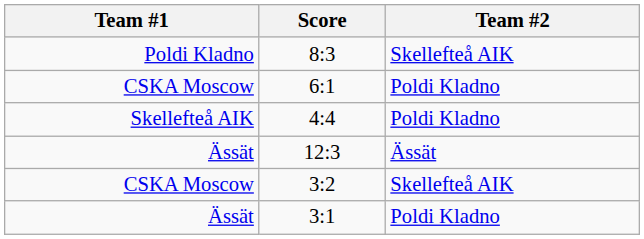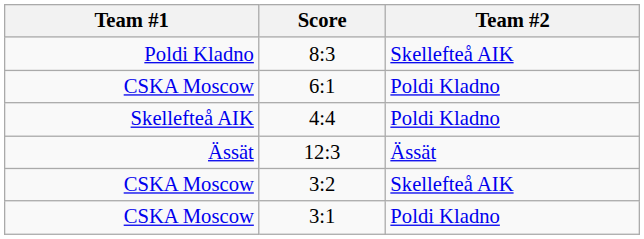 <table class="wikitable" style="text-align: center;">
 <tr>
 <th width=22%>Team #1</th>
 <th width=11%>Score</th>
 <th width=22%>Team #2</th>
 </tr>
 <tr>
 <td style="text-align: right;"><a href='#'>Poldi Kladno</a> </td>
 <td>8:3</td>
 <td style="text-align: left;"> <a href='#'>Skellefteå AIK</a></td>
 </tr>
 <tr>
 <td style="text-align: right;"><a href='#'>CSKA Moscow</a> </td>
 <td>6:1</td>
 <td style="text-align: left;"> <a href='#'>Poldi Kladno</a></td>
 </tr>
 <tr>
 <td style="text-align: right;"><a href='#'>Skellefteå AIK</a> </td>
 <td>4:4</td>
 <td style="text-align: left;"> <a href='#'>Poldi Kladno</a></td>
 </tr>
 <tr>
 <td style="text-align: right;"><a href='#'>Ässät</a> </td>
 <td>12:3</td>
 <td style="text-align: left;"> <a href='#'>Ässät</a></td>
 </tr>
 <tr>
 <td style="text-align: right;"><a href='#'>CSKA Moscow</a> </td>
 <td>3:2</td>
 <td style="text-align: left;"> <a href='#'>Skellefteå AIK</a></td>
 </tr>
 <tr>
-<td style="text-align: right;"><a href='#'>Ässät</a> </td>
+<td style="text-align: right;"><a href='#'>CSKA Moscow</a> </td>
 <td>3:1</td>
 <td style="text-align: left;"> <a href='#'>Poldi Kladno</a></td>
 </tr>
 </table>
